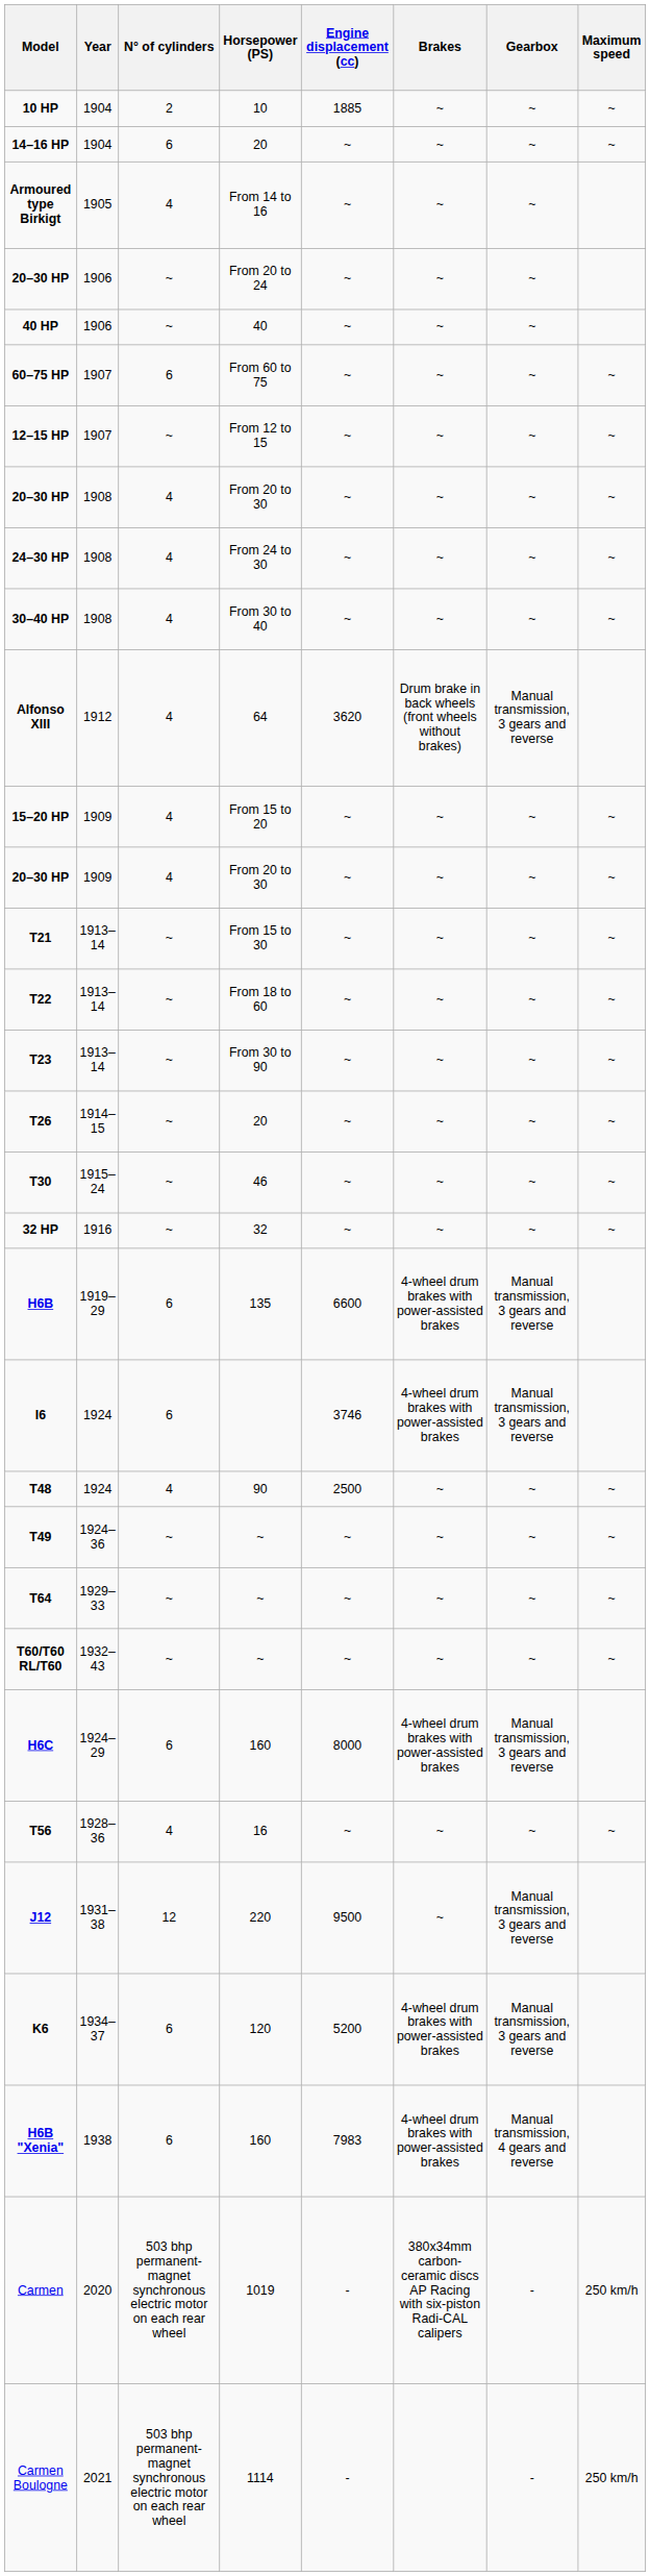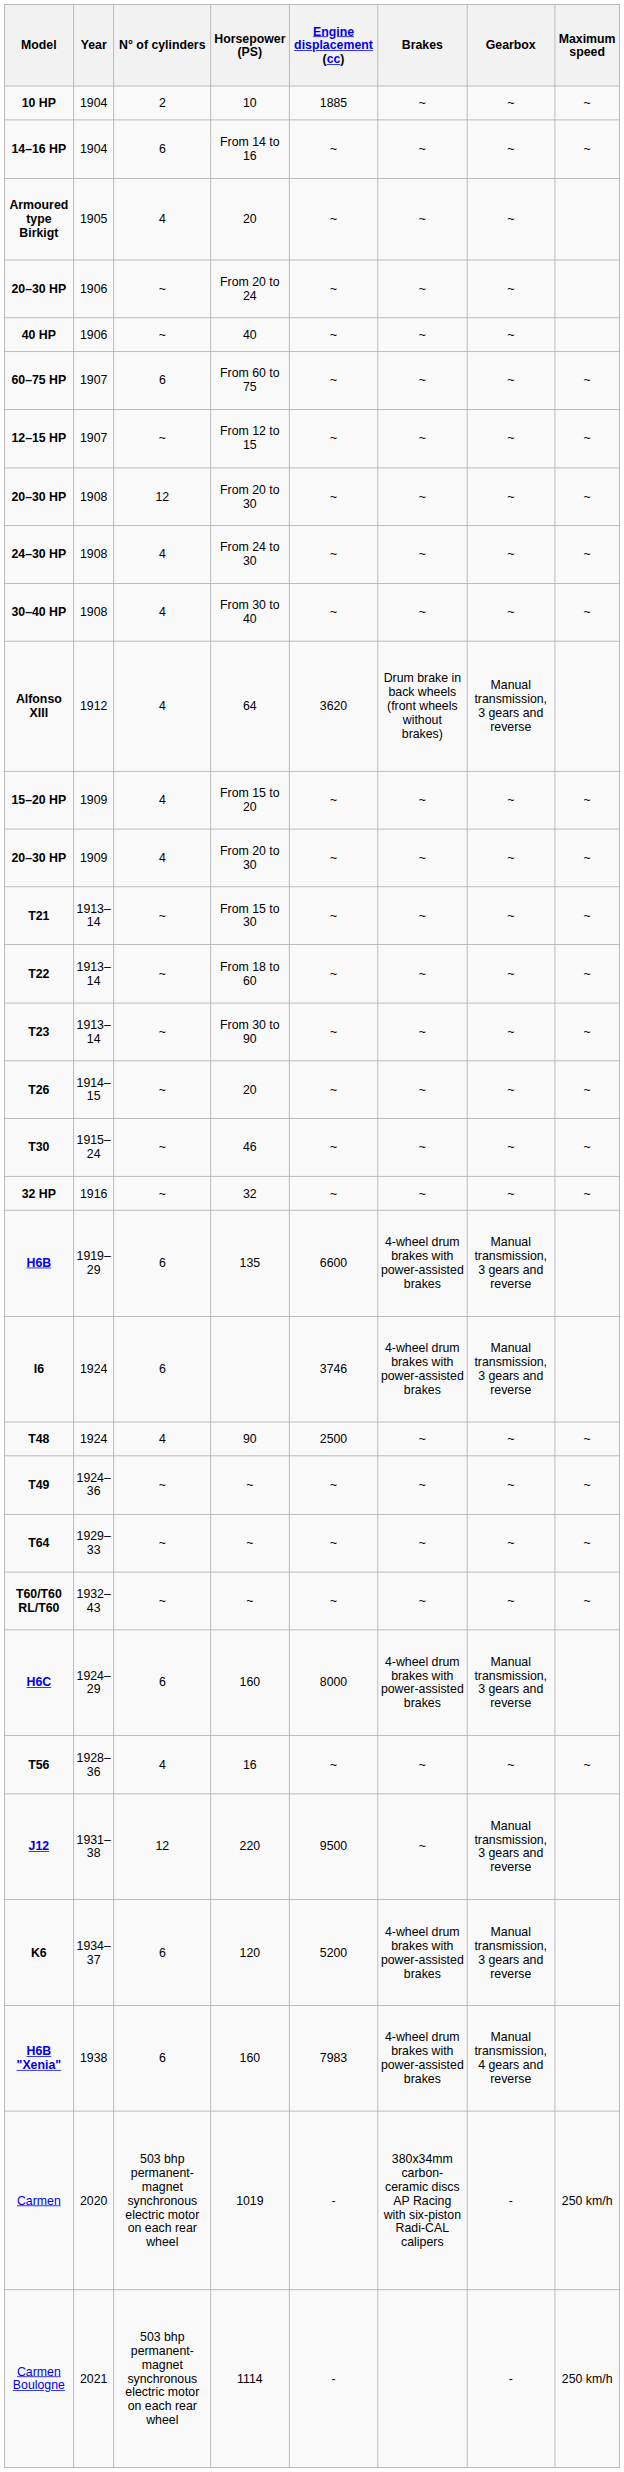 <table class="wikitable" style="width:800px; height:3200px; text-align:center;">
 <tr>
 <th>Model</th>
 <th>Year</th>
 <th>N° of cylinders</th>
 <th>Horsepower (PS)</th>
 <th><a href='#'>Engine displacement</a> (<a href='#'>cc</a>)</th>
 <th>Brakes</th>
 <th>Gearbox</th>
 <th>Maximum speed</th>
 </tr>
 <tr>
 <td><strong>10 HP</strong></td>
 <td>1904</td>
 <td>2</td>
 <td>10</td>
 <td>1885</td>
 <td>~</td>
 <td>~</td>
 <td>~</td>
 </tr>
 <tr>
 <td><strong>14–16 HP</strong></td>
 <td>1904</td>
 <td>6</td>
-<td>20</td>
+<td>From 14 to 16</td>
 <td>~</td>
 <td>~</td>
 <td>~</td>
 <td>~</td>
 </tr>
 <tr>
 <td><strong>Armoured type Birkigt</strong></td>
 <td>1905</td>
 <td>4</td>
-<td>From 14 to 16</td>
+<td>20</td>
 <td>~</td>
 <td>~</td>
 <td>~</td>
 <td></td>
 </tr>
 <tr>
 <td><strong>20–30 HP</strong></td>
 <td>1906</td>
 <td>~</td>
 <td>From 20 to 24</td>
 <td>~</td>
 <td>~</td>
 <td>~</td>
 <td></td>
 </tr>
 <tr>
 <td><strong>40 HP</strong></td>
 <td>1906</td>
 <td>~</td>
 <td>40</td>
 <td>~</td>
 <td>~</td>
 <td>~</td>
 <td></td>
 </tr>
 <tr>
 <td><strong>60–75 HP</strong></td>
 <td>1907</td>
 <td>6</td>
 <td>From 60 to 75</td>
 <td>~</td>
 <td>~</td>
 <td>~</td>
 <td>~</td>
 </tr>
 <tr>
 <td><strong>12–15 HP</strong></td>
 <td>1907</td>
 <td>~</td>
 <td>From 12 to 15</td>
 <td>~</td>
 <td>~</td>
 <td>~</td>
 <td>~</td>
 </tr>
 <tr>
 <td><strong>20–30 HP</strong></td>
 <td>1908</td>
-<td>4</td>
+<td>12</td>
 <td>From 20 to 30</td>
 <td>~</td>
 <td>~</td>
 <td>~</td>
 <td>~</td>
 </tr>
 <tr>
 <td><strong>24–30 HP</strong></td>
 <td>1908</td>
 <td>4</td>
 <td>From 24 to 30</td>
 <td>~</td>
 <td>~</td>
 <td>~</td>
 <td>~</td>
 </tr>
 <tr>
 <td><strong>30–40 HP</strong></td>
 <td>1908</td>
 <td>4</td>
 <td>From 30 to 40</td>
 <td>~</td>
 <td>~</td>
 <td>~</td>
 <td>~</td>
 </tr>
 <tr>
 <td><strong>Alfonso XIII</strong></td>
 <td>1912</td>
 <td>4</td>
 <td>64</td>
 <td>3620</td>
 <td>Drum brake in back wheels (front wheels without brakes)</td>
 <td>Manual transmission, 3 gears and reverse</td>
 <td></td>
 </tr>
 <tr>
 <td><strong>15–20 HP</strong></td>
 <td>1909</td>
 <td>4</td>
 <td>From 15 to 20</td>
 <td>~</td>
 <td>~</td>
 <td>~</td>
 <td>~</td>
 </tr>
 <tr>
 <td><strong>20–30 HP</strong></td>
 <td>1909</td>
 <td>4</td>
 <td>From 20 to 30</td>
 <td>~</td>
 <td>~</td>
 <td>~</td>
 <td>~</td>
 </tr>
 <tr>
 <td><strong>T21</strong></td>
 <td>1913–14</td>
 <td>~</td>
 <td>From 15 to 30</td>
 <td>~</td>
 <td>~</td>
 <td>~</td>
 <td>~</td>
 </tr>
 <tr>
 <td><strong>T22</strong></td>
 <td>1913–14</td>
 <td>~</td>
 <td>From 18 to 60</td>
 <td>~</td>
 <td>~</td>
 <td>~</td>
 <td>~</td>
 </tr>
 <tr>
 <td><strong>T23</strong></td>
 <td>1913–14</td>
 <td>~</td>
 <td>From 30 to 90</td>
 <td>~</td>
 <td>~</td>
 <td>~</td>
 <td>~</td>
 </tr>
 <tr>
 <td><strong>T26</strong></td>
 <td>1914–15</td>
 <td>~</td>
 <td>20</td>
 <td>~</td>
 <td>~</td>
 <td>~</td>
 <td>~</td>
 </tr>
 <tr>
 <td><strong>T30</strong></td>
 <td>1915–24</td>
 <td>~</td>
 <td>46</td>
 <td>~</td>
 <td>~</td>
 <td>~</td>
 <td>~</td>
 </tr>
 <tr>
 <td><strong>32 HP</strong></td>
 <td>1916</td>
 <td>~</td>
 <td>32</td>
 <td>~</td>
 <td>~</td>
 <td>~</td>
 <td>~</td>
 </tr>
 <tr>
 <td><strong><a href='#'>H6B</a></strong></td>
 <td>1919–29</td>
 <td>6</td>
 <td>135</td>
 <td>6600</td>
 <td>4-wheel drum brakes with power-assisted brakes</td>
 <td>Manual transmission, 3 gears and reverse</td>
 <td></td>
 </tr>
 <tr>
 <td><strong>I6</strong></td>
 <td>1924</td>
 <td>6</td>
 <td></td>
 <td>3746</td>
 <td>4-wheel drum brakes with power-assisted brakes</td>
 <td>Manual transmission, 3 gears and reverse</td>
 <td></td>
 </tr>
 <tr>
 <td><strong>T48</strong></td>
 <td>1924</td>
 <td>4</td>
 <td>90</td>
 <td>2500</td>
 <td>~</td>
 <td>~</td>
 <td>~</td>
 </tr>
 <tr>
 <td><strong>T49</strong></td>
 <td>1924–36</td>
 <td>~</td>
 <td>~</td>
 <td>~</td>
 <td>~</td>
 <td>~</td>
 <td>~</td>
 </tr>
 <tr>
 <td><strong>T64</strong></td>
 <td>1929–33</td>
 <td>~</td>
 <td>~</td>
 <td>~</td>
 <td>~</td>
 <td>~</td>
 <td>~</td>
 </tr>
 <tr>
 <td><strong>T60/T60 RL/T60</strong></td>
 <td>1932–43</td>
 <td>~</td>
 <td>~</td>
 <td>~</td>
 <td>~</td>
 <td>~</td>
 <td>~</td>
 </tr>
 <tr>
 <td><strong><a href='#'>H6C</a></strong></td>
 <td>1924–29</td>
 <td>6</td>
 <td>160</td>
 <td>8000</td>
 <td>4-wheel drum brakes with power-assisted brakes</td>
 <td>Manual transmission, 3 gears and reverse</td>
 <td></td>
 </tr>
 <tr>
 <td><strong> T56</strong></td>
 <td>1928–36</td>
 <td>4</td>
 <td>16</td>
 <td>~</td>
 <td>~</td>
 <td>~</td>
 <td>~</td>
 </tr>
 <tr>
 <td><strong><a href='#'>J12</a></strong></td>
 <td>1931–38</td>
 <td>12</td>
 <td>220</td>
 <td>9500</td>
 <td>~</td>
 <td>Manual transmission, 3 gears and reverse</td>
 <td></td>
 </tr>
 <tr>
 <td><strong>K6</strong></td>
 <td>1934–37</td>
 <td>6</td>
 <td>120</td>
 <td>5200</td>
 <td>4-wheel drum brakes with power-assisted brakes</td>
 <td>Manual transmission, 3 gears and reverse</td>
 <td></td>
 </tr>
 <tr>
 <td><strong><a href='#'>H6B "Xenia"</a></strong></td>
 <td>1938</td>
 <td>6</td>
 <td>160</td>
 <td>7983</td>
 <td>4-wheel drum brakes with power-assisted brakes</td>
 <td>Manual transmission, 4 gears and reverse</td>
 <td></td>
 </tr>
 <tr>
 <td><a href='#'>Carmen</a></td>
 <td>2020</td>
 <td>503 bhp permanent-magnet synchronous electric motor on each rear wheel</td>
 <td>1019</td>
 <td>-</td>
 <td>380x34mm carbon-ceramic discs AP Racing with six-piston Radi-CAL calipers</td>
 <td>-</td>
 <td>250 km/h</td>
 </tr>
 <tr>
 <td><a href='#'>Carmen Boulogne</a></td>
 <td>2021</td>
 <td>503 bhp permanent-magnet synchronous electric motor on each rear wheel</td>
 <td>1114</td>
 <td>-</td>
 <td></td>
 <td>-</td>
 <td>250 km/h</td>
 </tr>
 </table>
